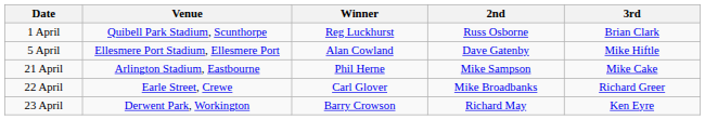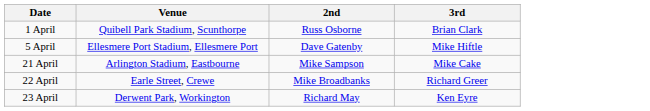 <table class="wikitable" style="text-align:center">
 <tr>
 <th width=100>Date</th>
 <th width=280>Venue</th>
-<th width=180>Winner</th>
 <th width=180>2nd</th>
 <th width=180>3rd</th>
 </tr>
 <tr>
 <td align=center>1 April</td>
 <td><a href='#'>Quibell Park Stadium</a>, <a href='#'>Scunthorpe</a></td>
-<td><a href='#'>Reg Luckhurst</a></td>
 <td><a href='#'>Russ Osborne</a></td>
 <td><a href='#'>Brian Clark</a></td>
 </tr>
 <tr>
 <td align=center>5 April</td>
 <td><a href='#'>Ellesmere Port Stadium</a>, <a href='#'>Ellesmere Port</a></td>
-<td><a href='#'>Alan Cowland</a></td>
 <td><a href='#'>Dave Gatenby</a></td>
 <td><a href='#'>Mike Hiftle</a></td>
 </tr>
 <tr>
 <td align=center>21 April</td>
 <td><a href='#'>Arlington Stadium</a>, <a href='#'>Eastbourne</a></td>
-<td><a href='#'>Phil Herne</a></td>
 <td><a href='#'>Mike Sampson</a></td>
 <td><a href='#'>Mike Cake</a></td>
 </tr>
 <tr>
 <td align=center>22 April</td>
 <td><a href='#'>Earle Street</a>, <a href='#'>Crewe</a></td>
-<td><a href='#'>Carl Glover</a></td>
 <td><a href='#'>Mike Broadbanks</a></td>
 <td><a href='#'>Richard Greer</a></td>
 </tr>
 <tr>
 <td align=center>23 April</td>
 <td><a href='#'>Derwent Park</a>, <a href='#'>Workington</a></td>
-<td><a href='#'>Barry Crowson</a></td>
 <td><a href='#'>Richard May</a></td>
 <td><a href='#'>Ken Eyre</a></td>
 </tr>
 </table>
